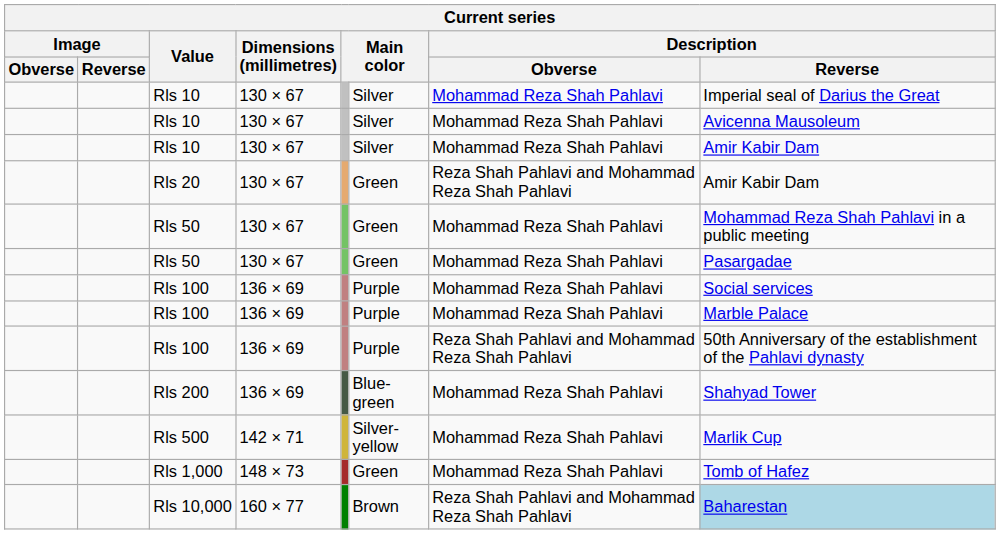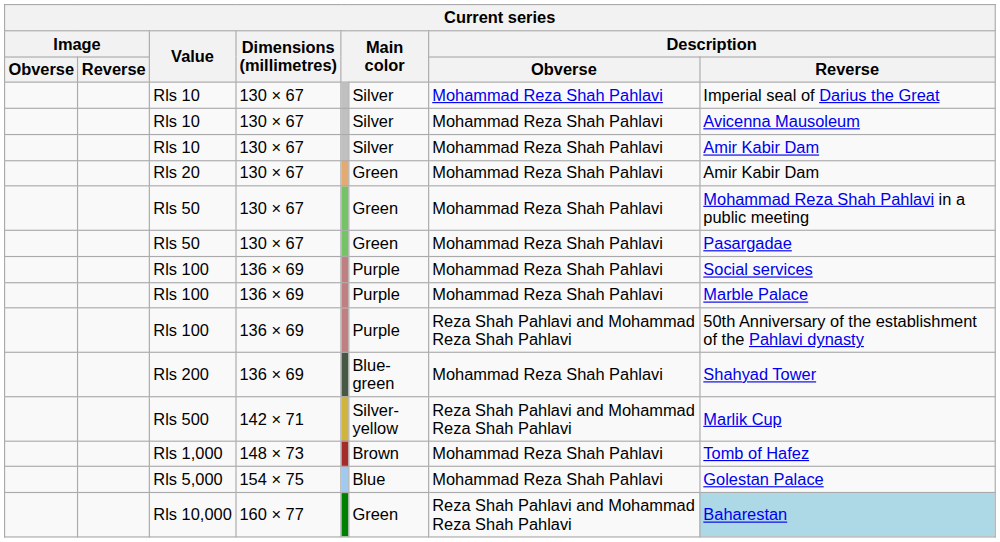 <table class="wikitable" style="font-size: 90%">
 <tr>
 <th colspan=8>Current series</th>
 </tr>
 <tr>
 <th colspan=2>Image</th>
 <th rowspan=2>Value</th>
 <th rowspan=2>Dimensions<br>(millimetres)</th>
 <th rowspan=2 colspan=2>Main color</th>
 <th colspan=2>Description</th>
 </tr>
 <tr>
 <th>Obverse</th>
 <th>Reverse</th>
 <th>Obverse</th>
 <th>Reverse</th>
 </tr>
 <tr>
 <td></td>
 <td></td>
 <td>Rls 10</td>
 <td>130 × 67</td>
 <td style="text-align:center; background:silver;"></td>
 <td>Silver</td>
 <td><a href='#'>Mohammad Reza Shah Pahlavi</a></td>
 <td>Imperial seal of <a href='#'>Darius the Great</a></td>
 </tr>
 <tr>
 <td></td>
 <td></td>
 <td>Rls 10</td>
 <td>130 × 67</td>
 <td style="text-align:center; background:silver;"></td>
 <td>Silver</td>
 <td>Mohammad Reza Shah Pahlavi</td>
 <td><a href='#'>Avicenna Mausoleum</a></td>
 </tr>
 <tr>
 <td></td>
 <td></td>
 <td>Rls 10</td>
 <td>130 × 67</td>
 <td style="text-align:center; background:silver;"></td>
 <td>Silver</td>
 <td>Mohammad Reza Shah Pahlavi</td>
 <td><a href='#'>Amir Kabir Dam</a></td>
 </tr>
 <tr>
 <td></td>
 <td></td>
 <td>Rls 20</td>
 <td>130 × 67</td>
 <td style="text-align:center; background:#E5AA70;"></td>
 <td>Green</td>
-<td>Reza Shah Pahlavi and Mohammad Reza Shah Pahlavi</td>
+<td>Mohammad Reza Shah Pahlavi</td>
 <td>Amir Kabir Dam</td>
 </tr>
 <tr>
 <td></td>
 <td></td>
 <td>Rls 50</td>
 <td>130 × 67</td>
 <td style="text-align:center; background:#74C365;"></td>
 <td>Green</td>
 <td>Mohammad Reza Shah Pahlavi</td>
 <td><a href='#'>Mohammad Reza Shah Pahlavi</a> in a public meeting</td>
 </tr>
 <tr>
 <td></td>
 <td></td>
 <td>Rls 50</td>
 <td>130 × 67</td>
 <td style="text-align:center; background:#74C365;"></td>
 <td>Green</td>
 <td>Mohammad Reza Shah Pahlavi</td>
 <td><a href='#'>Pasargadae</a></td>
 </tr>
 <tr>
 <td></td>
 <td></td>
 <td>Rls 100</td>
 <td>136 × 69</td>
 <td style="text-align:center; background:#c08081;"></td>
 <td>Purple</td>
 <td>Mohammad Reza Shah Pahlavi</td>
 <td><a href='#'>Social services</a></td>
 </tr>
 <tr>
 <td></td>
 <td></td>
 <td>Rls 100</td>
 <td>136 × 69</td>
 <td style="text-align:center; background:#c08081;"></td>
 <td>Purple</td>
 <td>Mohammad Reza Shah Pahlavi</td>
 <td><a href='#'>Marble Palace</a></td>
 </tr>
 <tr>
 <td></td>
 <td></td>
 <td>Rls 100</td>
 <td>136 × 69</td>
 <td style="text-align:center; background:#c08081;"></td>
 <td>Purple</td>
 <td>Reza Shah Pahlavi and Mohammad Reza Shah Pahlavi</td>
 <td>50th Anniversary of the establishment of the <a href='#'>Pahlavi dynasty</a></td>
 </tr>
 <tr>
 <td></td>
 <td></td>
 <td>Rls 200</td>
 <td>136 × 69</td>
 <td style="text-align:center; background:#465945;"></td>
 <td>Blue-green</td>
 <td>Mohammad Reza Shah Pahlavi</td>
 <td><a href='#'>Shahyad Tower</a></td>
 </tr>
 <tr>
 <td></td>
 <td></td>
 <td>Rls 500</td>
 <td>142 × 71</td>
 <td style="text-align:center; background:#CFB53B;"></td>
 <td>Silver-yellow</td>
-<td>Mohammad Reza Shah Pahlavi</td>
+<td>Reza Shah Pahlavi and Mohammad Reza Shah Pahlavi</td>
 <td><a href='#'>Marlik Cup</a></td>
 </tr>
 <tr>
 <td></td>
 <td></td>
 <td>Rls 1,000</td>
 <td>148 × 73</td>
 <td style="text-align:center; background:brown;"></td>
-<td>Green</td>
+<td>Brown</td>
 <td>Mohammad Reza Shah Pahlavi</td>
 <td><a href='#'>Tomb of Hafez</a></td>
+</tr>
+<tr>
+<td></td>
+<td></td>
+<td>Rls 5,000</td>
+<td>154 × 75</td>
+<td style="text-align:center; background:#a1caf1;"></td>
+<td>Blue</td>
+<td>Mohammad Reza Shah Pahlavi</td>
+<td><a href='#'>Golestan Palace</a></td>
 </tr>
 <tr>
 <td></td>
 <td></td>
 <td>Rls 10,000</td>
 <td>160 × 77</td>
 <td style="text-align:center; background:green;"></td>
-<td>Brown</td>
+<td>Green</td>
 <td>Reza Shah Pahlavi and Mohammad Reza Shah Pahlavi</td>
 <td style="background: lightblue;"><a href='#'>Baharestan</a></td>
 </tr>
 </table>
